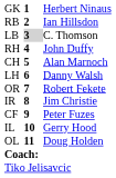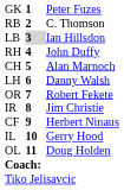 <table style="font-size: 90%" cellspacing="0" cellpadding="0">
 <tr>
 <th width="25"></th>
 <th width="25"></th>
 </tr>
 <tr>
 <td>GK</td>
 <td><strong>1</strong></td>
-<td> <a href='#'>Herbert Ninaus</a></td>
+<td> <a href='#'>Peter Fuzes</a></td>
 </tr>
 <tr>
 <td>RB</td>
 <td><strong>2</strong></td>
-<td> <a href='#'>Ian Hillsdon</a></td>
+<td> C. Thomson</td>
 </tr>
 <tr>
 <td>LB</td>
 <td style="background: lightgrey;"><strong>3</strong></td>
-<td> C. Thomson</td>
+<td> <a href='#'>Ian Hillsdon</a></td>
 </tr>
 <tr>
 <td>RH</td>
 <td><strong>4</strong></td>
 <td> <a href='#'>John Duffy</a></td>
 </tr>
 <tr>
 <td>CH</td>
 <td><strong>5</strong></td>
 <td> <a href='#'>Alan Marnoch</a></td>
 </tr>
 <tr>
 <td>LH</td>
 <td><strong>6</strong></td>
 <td> <a href='#'>Danny Walsh</a></td>
 </tr>
 <tr>
 <td>OR</td>
 <td><strong>7</strong></td>
 <td> <a href='#'>Robert Fekete</a></td>
 </tr>
 <tr>
 <td>IR</td>
 <td><strong>8</strong></td>
 <td> <a href='#'>Jim Christie</a></td>
 </tr>
 <tr>
 <td>CF</td>
 <td><strong>9</strong></td>
-<td> <a href='#'>Peter Fuzes</a></td>
+<td> <a href='#'>Herbert Ninaus</a></td>
 </tr>
 <tr>
 <td>IL</td>
 <td><strong>10</strong></td>
 <td> <a href='#'>Gerry Hood</a></td>
 </tr>
 <tr>
 <td>OL</td>
 <td><strong>11</strong></td>
 <td> <a href='#'>Doug Holden</a></td>
 </tr>
 <tr>
 <td colspan=4><strong>Coach:</strong></td>
 </tr>
 <tr>
 <td colspan=4> <a href='#'>Tiko Jelisavcic</a></td>
 </tr>
 </table>
